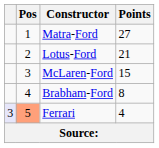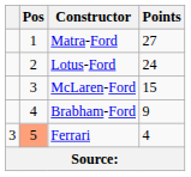 <table class="wikitable" style="font-size: 95%;">
 <tr>
 <th></th>
 <th>Pos</th>
 <th>Constructor</th>
 <th>Points</th>
 </tr>
 <tr>
 <td align="left"></td>
 <td align="center">1</td>
 <td> <a href='#'>Matra</a>-<a href='#'>Ford</a></td>
 <td align="left">27</td>
 </tr>
 <tr>
 <td align="left"></td>
 <td align="center">2</td>
 <td> <a href='#'>Lotus</a>-<a href='#'>Ford</a></td>
-<td align="left">21</td>
+<td align="left">24</td>
 </tr>
 <tr>
 <td align="left"></td>
 <td align="center">3</td>
 <td> <a href='#'>McLaren</a>-<a href='#'>Ford</a></td>
 <td align="left">15</td>
 </tr>
 <tr>
 <td align="left"></td>
 <td align="center">4</td>
 <td> <a href='#'>Brabham</a>-<a href='#'>Ford</a></td>
-<td align="left">8</td>
+<td align="left">9</td>
 </tr>
 <tr>
-<td align="left" style="background: lavender;"> 3</td>
+<td align="left"> 3</td>
 <td align="center" style="background: lightsalmon;">5</td>
 <td> <a href='#'>Ferrari</a></td>
 <td align="left">4</td>
 </tr>
 <tr>
 <th colspan=4>Source: </th>
 </tr>
 </table>
